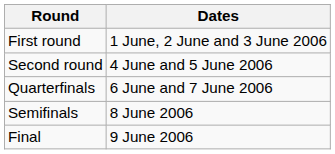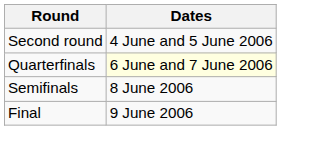 <table class="wikitable">
 <tr>
 <th>Round</th>
 <th>Dates</th>
-</tr>
-<tr>
-<td>First round</td>
-<td>1 June, 2 June and 3 June 2006</td>
 </tr>
 <tr>
 <td>Second round</td>
 <td>4 June and 5 June 2006</td>
 </tr>
 <tr>
 <td>Quarterfinals</td>
-<td>6 June and 7 June 2006</td>
+<td style="background: lightyellow;">6 June and 7 June 2006</td>
 </tr>
 <tr>
 <td>Semifinals</td>
 <td>8 June 2006</td>
 </tr>
 <tr>
 <td>Final</td>
 <td>9 June 2006</td>
 </tr>
 </table>
